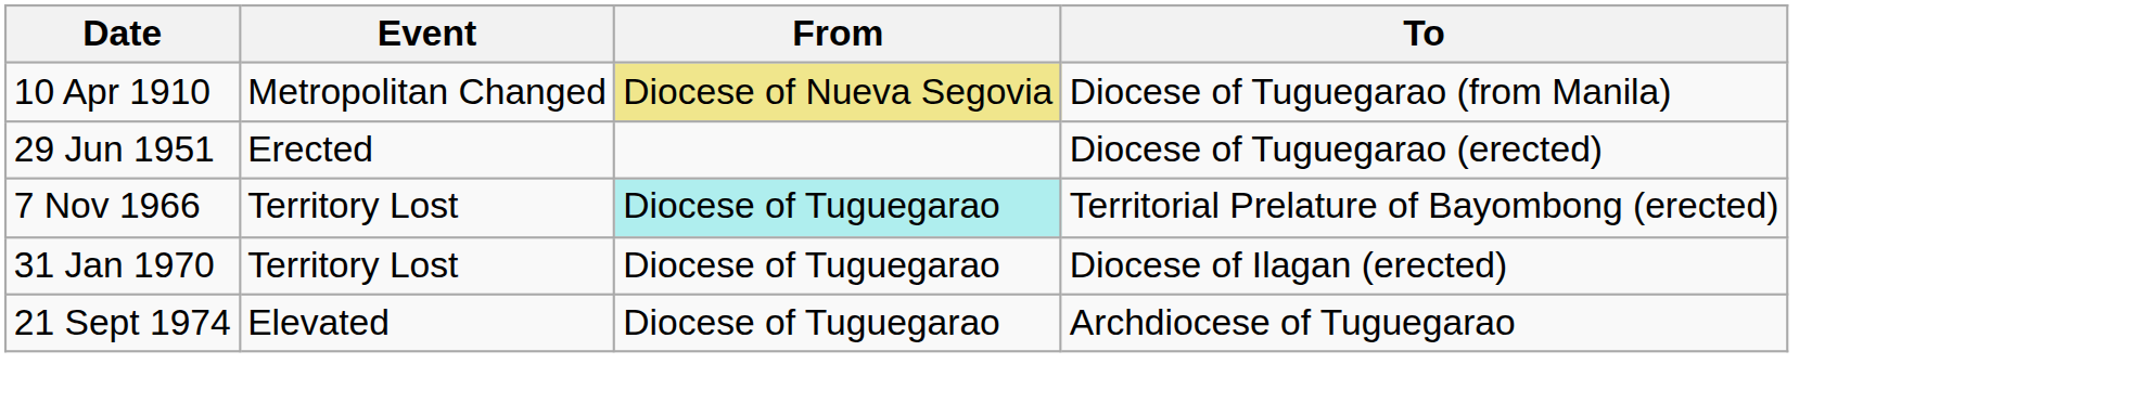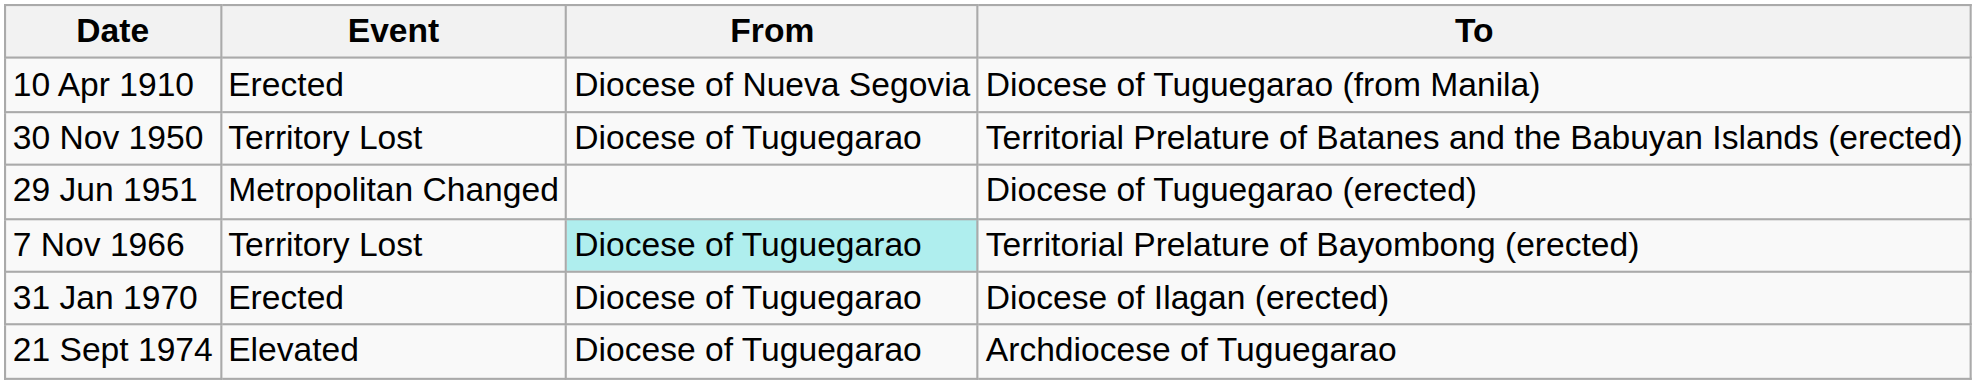 <table class="wikitable">
 <tr>
 <th>Date</th>
 <th>Event</th>
 <th>From</th>
 <th>To</th>
 </tr>
 <tr>
 <td>10 Apr 1910</td>
-<td>Metropolitan Changed</td>
-<td style="background: khaki;">Diocese of Nueva Segovia</td>
+<td>Erected</td>
+<td>Diocese of Nueva Segovia</td>
 <td>Diocese of Tuguegarao (from Manila)</td>
 </tr>
 <tr>
+<td>30 Nov 1950</td>
+<td>Territory Lost</td>
+<td>Diocese of Tuguegarao</td>
+<td>Territorial Prelature of Batanes and the Babuyan Islands (erected)</td>
+</tr>
+<tr>
 <td>29 Jun 1951</td>
-<td>Erected</td>
+<td>Metropolitan Changed</td>
 <td></td>
 <td>Diocese of Tuguegarao (erected)</td>
 </tr>
 <tr>
 <td>7 Nov 1966</td>
 <td>Territory Lost</td>
 <td style="background: paleturquoise;">Diocese of Tuguegarao</td>
 <td>Territorial Prelature of Bayombong (erected)</td>
 </tr>
 <tr>
 <td>31 Jan 1970</td>
-<td>Territory Lost</td>
+<td>Erected</td>
 <td>Diocese of Tuguegarao</td>
 <td>Diocese of Ilagan (erected)</td>
 </tr>
 <tr>
 <td>21 Sept 1974</td>
 <td>Elevated</td>
 <td>Diocese of Tuguegarao</td>
 <td>Archdiocese of Tuguegarao</td>
 </tr>
 </table>
